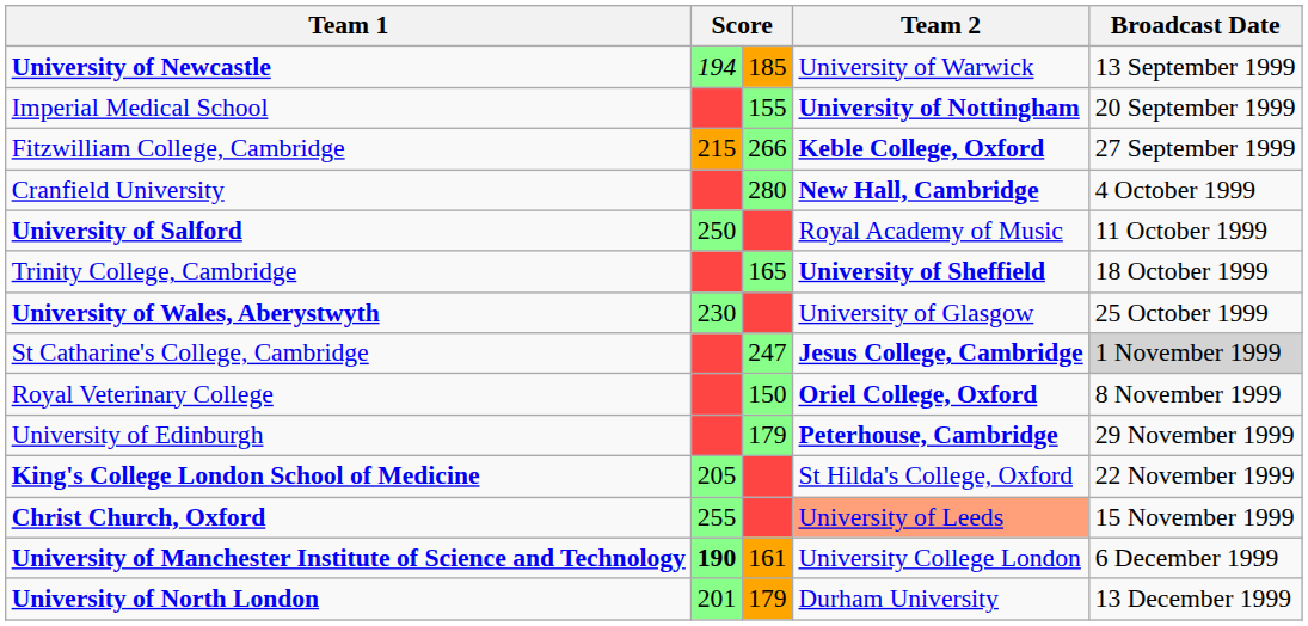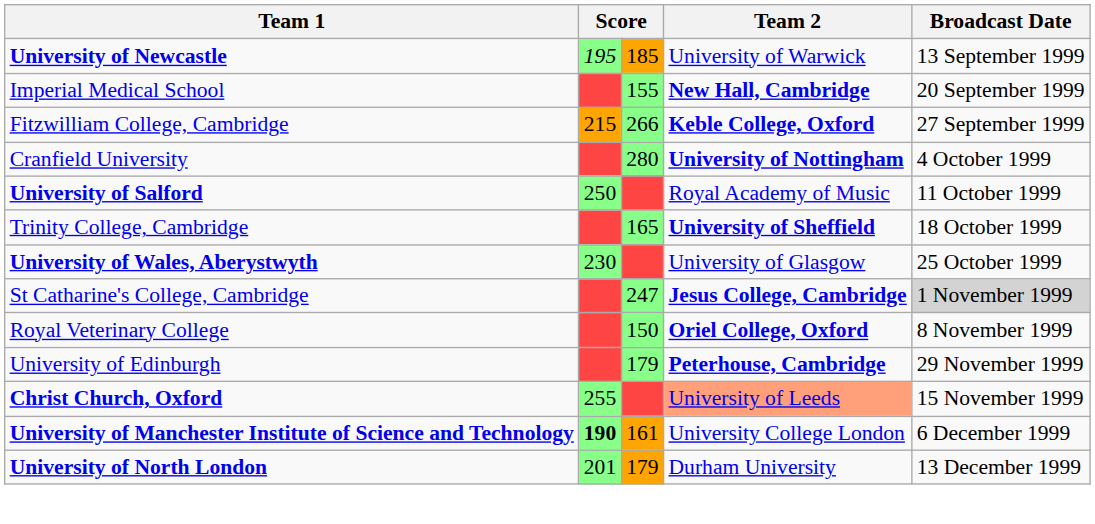 <table class="wikitable" border="1">
 <tr>
 <th>Team 1</th>
 <th colspan=2>Score</th>
 <th>Team 2</th>
 <th>Broadcast Date</th>
 </tr>
 <tr>
 <td><strong><a href='#'>University of Newcastle</a></strong></td>
-<td style="background:#88ff88"><em>194</em></td>
+<td style="background:#88ff88"><em>195</em></td>
 <td style="background:orange">185</td>
 <td><a href='#'>University of Warwick</a></td>
 <td>13 September 1999</td>
 </tr>
 <tr>
 <td><a href='#'>Imperial Medical School</a></td>
 <td style="background:#ff4444"></td>
 <td style="background:#88ff88">155</td>
-<td><strong><a href='#'>University of Nottingham</a></strong></td>
+<td><strong><a href='#'>New Hall, Cambridge</a></strong></td>
 <td>20 September 1999</td>
 </tr>
 <tr>
 <td><a href='#'>Fitzwilliam College, Cambridge</a></td>
 <td style="background:orange">215</td>
 <td style="background:#88ff88">266</td>
 <td><strong><a href='#'>Keble College, Oxford</a></strong></td>
 <td>27 September 1999</td>
 </tr>
 <tr>
 <td><a href='#'>Cranfield University</a></td>
 <td style="background:#ff4444"></td>
 <td style="background:#88ff88">280</td>
-<td><strong><a href='#'>New Hall, Cambridge</a></strong></td>
+<td><strong><a href='#'>University of Nottingham</a></strong></td>
 <td>4 October 1999</td>
 </tr>
 <tr>
 <td><strong><a href='#'>University of Salford</a></strong></td>
 <td style="background:#88ff88">250</td>
 <td style="background:#ff4444"></td>
 <td><a href='#'>Royal Academy of Music</a></td>
 <td>11 October 1999</td>
 </tr>
 <tr>
 <td><a href='#'>Trinity College, Cambridge</a></td>
 <td style="background:#ff4444"></td>
 <td style="background:#88ff88">165</td>
 <td><strong><a href='#'>University of Sheffield</a></strong></td>
 <td>18 October 1999</td>
 </tr>
 <tr>
 <td><strong><a href='#'>University of Wales, Aberystwyth</a></strong></td>
 <td style="background:#88ff88">230</td>
 <td style="background:#ff4444"></td>
 <td><a href='#'>University of Glasgow</a></td>
 <td>25 October 1999</td>
 </tr>
 <tr>
 <td><a href='#'>St Catharine's College, Cambridge</a></td>
 <td style="background:#ff4444"></td>
 <td style="background:#88ff88">247</td>
 <td><strong><a href='#'>Jesus College, Cambridge</a></strong></td>
 <td style="background: lightgrey;">1 November 1999</td>
 </tr>
 <tr>
 <td><a href='#'>Royal Veterinary College</a></td>
 <td style="background:#ff4444"></td>
 <td style="background:#88ff88">150</td>
 <td><strong><a href='#'>Oriel College, Oxford</a></strong></td>
 <td>8 November 1999</td>
 </tr>
 <tr>
 <td><a href='#'>University of Edinburgh</a></td>
 <td style="background:#ff4444"></td>
 <td style="background:#88ff88">179</td>
 <td><strong><a href='#'>Peterhouse, Cambridge</a></strong></td>
 <td>29 November 1999</td>
 </tr>
 <tr>
-<td><strong><a href='#'>King's College London School of Medicine</a></strong></td>
-<td style="background:#88ff88">205</td>
-<td style="background:#ff4444"></td>
-<td><a href='#'>St Hilda's College, Oxford</a></td>
-<td>22 November 1999</td>
-</tr>
-<tr>
 <td><strong><a href='#'>Christ Church, Oxford</a></strong></td>
 <td style="background:#88ff88">255</td>
 <td style="background:#ff4444"></td>
 <td style="background: lightsalmon;"><a href='#'>University of Leeds</a></td>
 <td>15 November 1999</td>
 </tr>
 <tr>
 <td><strong><a href='#'>University of Manchester Institute of Science and Technology</a></strong></td>
 <td style="background:#88ff88"><strong>190</strong></td>
 <td style="background:orange">161</td>
 <td><a href='#'>University College London</a></td>
 <td>6 December 1999</td>
 </tr>
 <tr>
 <td><strong><a href='#'>University of North London</a></strong></td>
 <td style="background:#88ff88">201</td>
 <td style="background:orange">179</td>
 <td><a href='#'>Durham University</a></td>
 <td>13 December 1999</td>
 </tr>
 </table>
